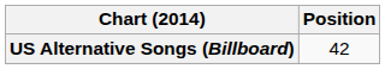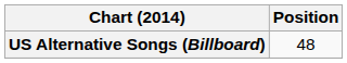 <table class="wikitable plainrowheaders sortable">
 <tr>
 <th>Chart (2014)</th>
 <th>Position</th>
 </tr>
 <tr>
 <th scope="row">US Alternative Songs (<em>Billboard</em>)</th>
-<td style="text-align:center;">42</td>
+<td style="text-align:center;">48</td>
 </tr>
 <tr>
 </tr>
 </table>
